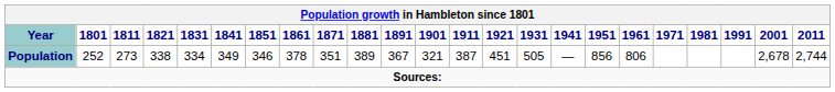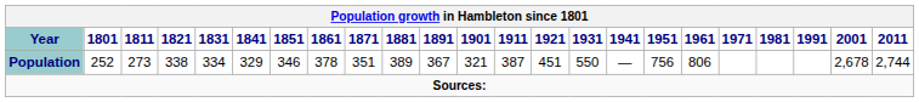 <table class="wikitable" style="font-size:90%;width:75%;border:0px;text-align:center;line-height:120%;">
 <tr>
 <th colspan="23" style="text-align:center;font-size:90%;"><a href='#'>Population growth</a> in Hambleton since 1801</th>
 </tr>
 <tr>
 <th style="background: #99CCCC; color: #000080" height="17">Year</th>
 <th style="background: #FFFFFF; color:#000080;">1801</th>
 <th style="background: #FFFFFF; color:#000080;">1811</th>
 <th style="background: #FFFFFF; color:#000080;">1821</th>
 <th style="background: #FFFFFF; color:#000080;">1831</th>
 <th style="background: #FFFFFF; color:#000080;">1841</th>
 <th style="background: #FFFFFF; color:#000080;">1851</th>
 <th style="background: #FFFFFF; color:#000080;">1861</th>
 <th style="background: #FFFFFF; color:#000080;">1871</th>
 <th style="background: #FFFFFF; color:#000080;">1881</th>
 <th style="background: #FFFFFF; color:#000080;">1891</th>
 <th style="background: #FFFFFF; color:#000080;">1901</th>
 <th style="background: #FFFFFF; color:#000080;">1911</th>
 <th style="background: #FFFFFF; color:#000080;">1921</th>
 <th style="background: #FFFFFF; color:#000080;">1931</th>
 <th style="background: #FFFFFF; color:#000080;">1941</th>
 <th style="background: #FFFFFF; color:#000080;">1951</th>
 <th style="background: #FFFFFF; color:#000080;">1961</th>
 <th style="background: #FFFFFF; color:#000080;">1971</th>
 <th style="background: #FFFFFF; color:#000080;">1981</th>
 <th style="background: #FFFFFF; color:#000080;">1991</th>
 <th style="background: #FFFFFF; color:#000080;">2001</th>
 <th style="background: #FFFFFF; color:#000080;">2011</th>
 </tr>
 <tr Align="center">
 <th style="background: #99CCCC; color: #000080" height="17">Population</th>
 <td style="background: #FFFFFF; color: black;">252</td>
 <td style="background: #FFFFFF; color: black;">273</td>
 <td style="background: #FFFFFF; color: black;">338</td>
 <td style="background: #FFFFFF; color: black;">334</td>
-<td style="background: #FFFFFF; color: black;">349</td>
+<td style="background: #FFFFFF; color: black;">329</td>
 <td style="background: #FFFFFF; color: black;">346</td>
 <td style="background: #FFFFFF; color: black;">378</td>
 <td style="background: #FFFFFF; color: black;">351</td>
 <td style="background: #FFFFFF; color: black;">389</td>
 <td style="background: #FFFFFF; color: black;">367</td>
 <td style="background: #FFFFFF; color: black;">321</td>
 <td style="background: #FFFFFF; color: black;">387</td>
 <td style="background: #FFFFFF; color: black;">451</td>
-<td style="background: #FFFFFF; color: black;">505</td>
+<td style="background: #FFFFFF; color: black;">550</td>
 <td style="background: #FFFFFF; color: black;">—</td>
-<td style="background: #FFFFFF; color: black;">856</td>
+<td style="background: #FFFFFF; color: black;">756</td>
 <td style="background: #FFFFFF; color: black;">806</td>
 <td style="background: #FFFFFF; color: black;"></td>
 <td style="background: #FFFFFF; color: black;"></td>
 <td style="background: #FFFFFF; color: black;"></td>
 <td style="background: #FFFFFF; color: black;">2,678</td>
 <td style="background: #FFFFFF; color: blsck;">2,744</td>
 </tr>
 <tr>
 <td colspan="23" style="text-align:center;font-size:90%;"><strong>Sources: </strong></td>
 </tr>
 </table>
